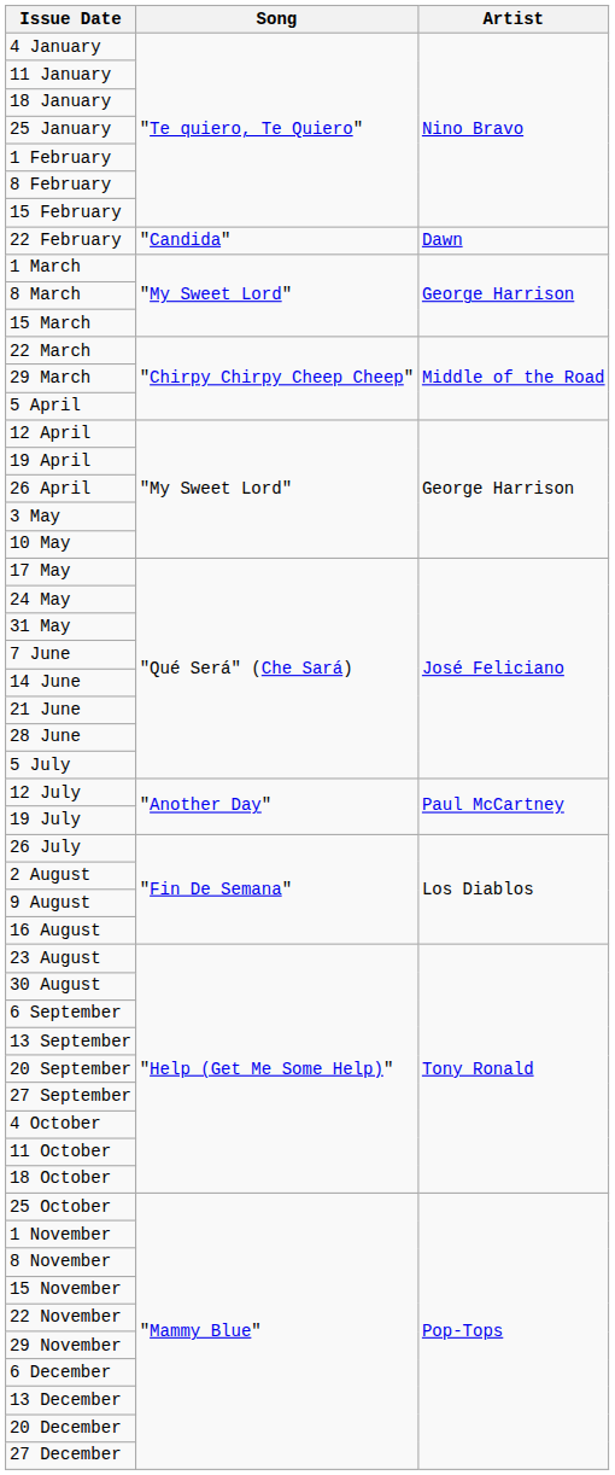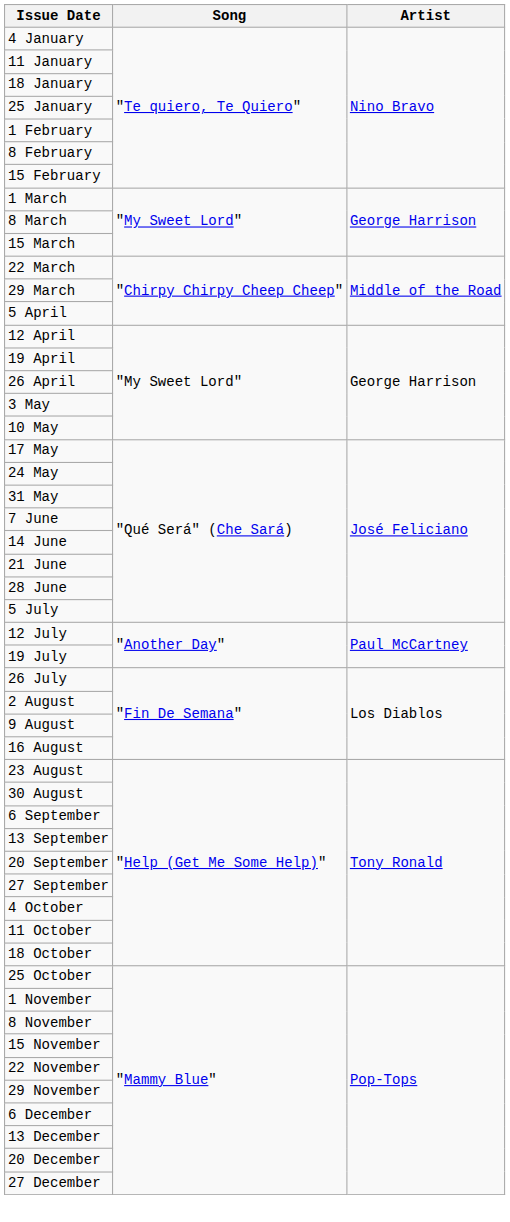 <table class="wikitable">
 <tr>
 <th>Issue Date</th>
 <th>Song</th>
 <th>Artist</th>
 </tr>
 <tr>
 <td>4 January</td>
 <td rowspan=7>"<a href='#'>Te quiero, Te Quiero</a>"</td>
 <td rowspan=7><a href='#'>Nino Bravo</a></td>
 </tr>
 <tr>
 <td>11 January</td>
 </tr>
 <tr>
 <td>18 January</td>
 </tr>
 <tr>
 <td>25 January</td>
 </tr>
 <tr>
 <td>1 February</td>
 </tr>
 <tr>
 <td>8 February</td>
 </tr>
 <tr>
 <td>15 February</td>
-</tr>
-<tr>
-<td>22 February</td>
-<td>"<a href='#'>Candida</a>"</td>
-<td><a href='#'>Dawn</a></td>
 </tr>
 <tr>
 <td>1 March</td>
 <td rowspan=3>"<a href='#'>My Sweet Lord</a>"</td>
 <td rowspan=3><a href='#'>George Harrison</a></td>
 </tr>
 <tr>
 <td>8 March</td>
 </tr>
 <tr>
 <td>15 March</td>
 </tr>
 <tr>
 <td>22 March</td>
 <td rowspan=3>"<a href='#'>Chirpy Chirpy Cheep Cheep</a>"</td>
 <td rowspan=3><a href='#'>Middle of the Road</a></td>
 </tr>
 <tr>
 <td>29 March</td>
 </tr>
 <tr>
 <td>5 April</td>
 </tr>
 <tr>
 <td>12 April</td>
 <td rowspan=5>"My Sweet Lord"</td>
 <td rowspan=5>George Harrison</td>
 </tr>
 <tr>
 <td>19 April</td>
 </tr>
 <tr>
 <td>26 April</td>
 </tr>
 <tr>
 <td>3 May</td>
 </tr>
 <tr>
 <td>10 May</td>
 </tr>
 <tr>
 <td>17 May</td>
 <td rowspan=8>"Qué Será" (<a href='#'>Che Sará</a>)</td>
 <td rowspan="8"><a href='#'>José Feliciano</a></td>
 </tr>
 <tr>
 <td>24 May</td>
 </tr>
 <tr>
 <td>31 May</td>
 </tr>
 <tr>
 <td>7 June</td>
 </tr>
 <tr>
 <td>14 June</td>
 </tr>
 <tr>
 <td>21 June</td>
 </tr>
 <tr>
 <td>28 June</td>
 </tr>
 <tr>
 <td>5 July</td>
 </tr>
 <tr>
 <td>12 July</td>
 <td rowspan=2>"<a href='#'>Another Day</a>"</td>
 <td rowspan=2><a href='#'>Paul McCartney</a></td>
 </tr>
 <tr>
 <td>19 July</td>
 </tr>
 <tr>
 <td>26 July</td>
 <td rowspan=4>"<a href='#'>Fin De Semana</a>"</td>
 <td rowspan=4>Los Diablos</td>
 </tr>
 <tr>
 <td>2 August</td>
 </tr>
 <tr>
 <td>9 August</td>
 </tr>
 <tr>
 <td>16 August</td>
 </tr>
 <tr>
 <td>23 August</td>
 <td rowspan=9>"<a href='#'>Help (Get Me Some Help)</a>"</td>
 <td rowspan=9><a href='#'>Tony Ronald</a></td>
 </tr>
 <tr>
 <td>30 August</td>
 </tr>
 <tr>
 <td>6 September</td>
 </tr>
 <tr>
 <td>13 September</td>
 </tr>
 <tr>
 <td>20 September</td>
 </tr>
 <tr>
 <td>27 September</td>
 </tr>
 <tr>
 <td>4 October</td>
 </tr>
 <tr>
 <td>11 October</td>
 </tr>
 <tr>
 <td>18 October</td>
 </tr>
 <tr>
 <td>25 October</td>
 <td rowspan=10>"<a href='#'>Mammy Blue</a>"</td>
 <td rowspan=10><a href='#'>Pop-Tops</a></td>
 </tr>
 <tr>
 <td>1 November</td>
 </tr>
 <tr>
 <td>8 November</td>
 </tr>
 <tr>
 <td>15 November</td>
 </tr>
 <tr>
 <td>22 November</td>
 </tr>
 <tr>
 <td>29 November</td>
 </tr>
 <tr>
 <td>6 December</td>
 </tr>
 <tr>
 <td>13 December</td>
 </tr>
 <tr>
 <td>20 December</td>
 </tr>
 <tr>
 <td>27 December</td>
 </tr>
 </table>
